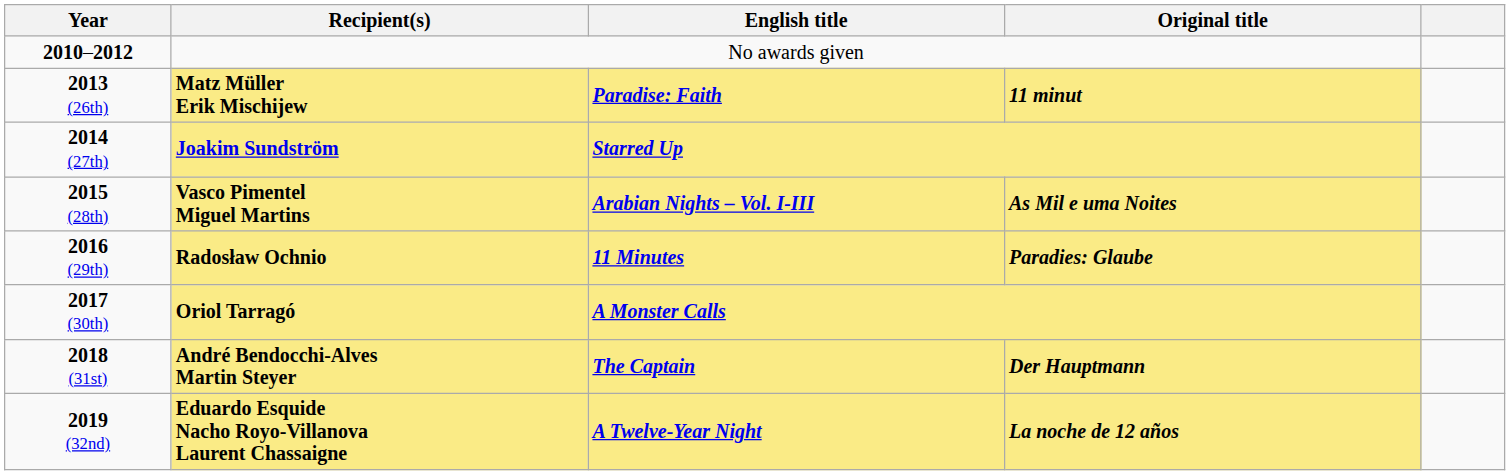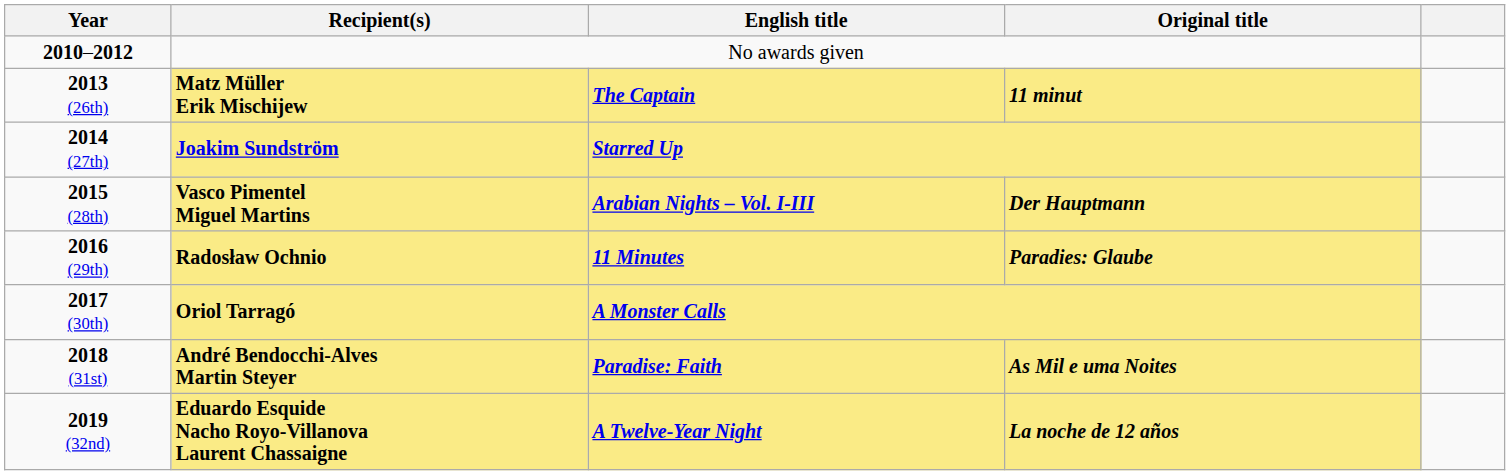 <table class="wikitable" width="95%" cellpadding="5">
 <tr>
 <th width="10%">Year</th>
 <th width="25%">Recipient(s)</th>
 <th width="25%">English title</th>
 <th width="25%">Original title</th>
 <th width="5%"></th>
 </tr>
 <tr>
 <td style="text-align:center;"><strong>2010</strong>–<strong>2012</strong></td>
 <td colspan="3" style="text-align:center;">No awards given</td>
 <td></td>
 </tr>
 <tr>
 <td style="text-align:center;"><strong>2013</strong><br><small><a href='#'>(26th)</a></small></td>
 <td style="background:#FAEB86;"> <strong>Matz Müller<br> Erik Mischijew</strong></td>
-<td style="background:#FAEB86;"><strong><em><a href='#'>Paradise: Faith</a></em></strong></td>
+<td style="background:#FAEB86;"><strong><em><a href='#'>The Captain</a></em></strong></td>
 <td style="background:#FAEB86;"><strong><em>11 minut</em></strong></td>
 <td></td>
 </tr>
 <tr>
 <td style="text-align:center;"><strong>2014</strong><br><small><a href='#'>(27th)</a></small></td>
 <td style="background:#FAEB86;"> <strong><a href='#'>Joakim Sundström</a></strong></td>
 <td colspan="2" style="background:#FAEB86;"><strong><em><a href='#'>Starred Up</a></em></strong></td>
 <td></td>
 </tr>
 <tr>
 <td style="text-align:center;"><strong>2015</strong><br><small><a href='#'>(28th)</a></small></td>
 <td style="background:#FAEB86;"> <strong>Vasco Pimentel</strong><br> <strong>Miguel Martins</strong></td>
 <td style="background:#FAEB86;"><strong><em><a href='#'>Arabian Nights – Vol. I-III</a></em></strong></td>
-<td style="background:#FAEB86;"><strong><em>As Mil e uma Noites</em></strong></td>
+<td style="background:#FAEB86;"><strong><em>Der Hauptmann</em></strong></td>
 <td></td>
 </tr>
 <tr>
 <td style="text-align:center;"><strong>2016</strong><br><small><a href='#'>(29th)</a></small></td>
 <td style="background:#FAEB86;"> <strong>Radosław Ochnio</strong></td>
 <td style="background:#FAEB86;"><strong><em><a href='#'>11 Minutes</a></em></strong></td>
 <td style="background:#FAEB86;"><strong><em>Paradies: Glaube</em></strong></td>
 <td></td>
 </tr>
 <tr>
 <td style="text-align:center;"><strong>2017</strong><br><small><a href='#'>(30th)</a></small></td>
 <td style="background:#FAEB86;"> <strong>Oriol Tarragó</strong></td>
 <td colspan="2" style="background:#FAEB86;"><strong><em><a href='#'>A Monster Calls</a></em></strong></td>
 <td></td>
 </tr>
 <tr>
 <td style="text-align:center;"><strong>2018</strong><br><small><a href='#'>(31st)</a></small></td>
 <td style="background:#FAEB86;"> <strong>André Bendocchi-Alves</strong><br> <strong>Martin Steyer</strong></td>
-<td style="background:#FAEB86;"><strong><em><a href='#'>The Captain</a></em></strong></td>
-<td style="background:#FAEB86;"><strong><em>Der Hauptmann</em></strong></td>
+<td style="background:#FAEB86;"><strong><em><a href='#'>Paradise: Faith</a></em></strong></td>
+<td style="background:#FAEB86;"><strong><em>As Mil e uma Noites</em></strong></td>
 <td></td>
 </tr>
 <tr>
 <td style="text-align:center;"><strong>2019</strong><br><small><a href='#'>(32nd)</a></small></td>
 <td style="background:#FAEB86;"> <strong>Eduardo Esquide</strong><br> <strong>Nacho Royo-Villanova</strong><br> <strong>Laurent Chassaigne</strong></td>
 <td style="background:#FAEB86;"><strong><em><a href='#'>A Twelve-Year Night</a></em></strong></td>
 <td style="background:#FAEB86;"><strong><em>La noche de 12 años</em></strong></td>
 <td></td>
 </tr>
 </table>
